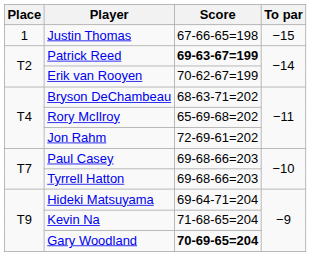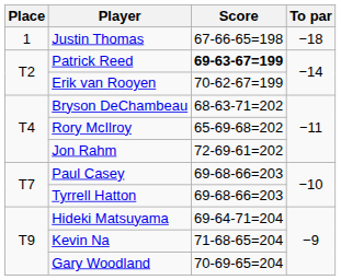 <table class="wikitable">
 <tr>
 <th>Place</th>
 <th>Player</th>
 <th>Score</th>
 <th>To par</th>
 </tr>
 <tr>
 <td align=center>1</td>
 <td> <a href='#'>Justin Thomas</a></td>
 <td>67-66-65=198</td>
-<td align=center>−15</td>
+<td align=center>−18</td>
 </tr>
 <tr>
 <td rowspan=2 align=center>T2</td>
 <td> <a href='#'>Patrick Reed</a></td>
 <td><strong>69-63-67=199</strong></td>
 <td rowspan=2 align=center>−14</td>
 </tr>
 <tr>
 <td> <a href='#'>Erik van Rooyen</a></td>
 <td>70-62-67=199</td>
 </tr>
 <tr>
 <td rowspan=3 align=center>T4</td>
 <td> <a href='#'>Bryson DeChambeau</a></td>
 <td>68-63-71=202</td>
 <td rowspan=3 align=center>−11</td>
 </tr>
 <tr>
 <td> <a href='#'>Rory McIlroy</a></td>
 <td align=center>65-69-68=202</td>
 </tr>
 <tr>
 <td> <a href='#'>Jon Rahm</a></td>
 <td align=center>72-69-61=202</td>
 </tr>
 <tr>
 <td rowspan=2 align=center>T7</td>
 <td> <a href='#'>Paul Casey</a></td>
 <td>69-68-66=203</td>
 <td rowspan=2 align=center>−10</td>
 </tr>
 <tr>
 <td> <a href='#'>Tyrrell Hatton</a></td>
 <td>69-68-66=203</td>
 </tr>
 <tr>
 <td rowspan=3 align=center>T9</td>
 <td> <a href='#'>Hideki Matsuyama</a></td>
 <td>69-64-71=204</td>
 <td rowspan=3 align=center>−9</td>
 </tr>
 <tr>
 <td> <a href='#'>Kevin Na</a></td>
 <td align=center>71-68-65=204</td>
 </tr>
 <tr>
 <td> <a href='#'>Gary Woodland</a></td>
-<td align=center><strong>70-69-65=204</strong></td>
+<td align=center>70-69-65=204</td>
 </tr>
 </table>
